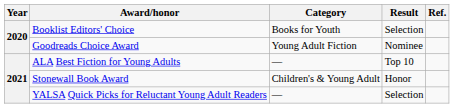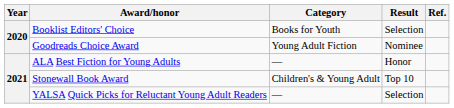 <table class="wikitable sortable">
 <tr>
 <th>Year</th>
 <th>Award/honor</th>
 <th>Category</th>
 <th>Result</th>
 <th>Ref.</th>
 </tr>
 <tr>
 <th rowspan="2">2020</th>
 <td><a href='#'>Booklist Editors' Choice</a></td>
 <td>Books for Youth</td>
 <td>Selection</td>
 <td></td>
 </tr>
 <tr>
 <td><a href='#'>Goodreads Choice Award</a></td>
 <td>Young Adult Fiction</td>
 <td>Nominee</td>
 <td></td>
 </tr>
 <tr>
 <th rowspan="3">2021</th>
 <td><a href='#'>ALA</a> <a href='#'>Best Fiction for Young Adults</a></td>
 <td>—</td>
-<td>Top 10</td>
+<td>Honor</td>
 <td></td>
 </tr>
 <tr>
 <td><a href='#'>Stonewall Book Award</a></td>
 <td>Children's & Young Adult</td>
-<td>Honor</td>
+<td>Top 10</td>
 <td></td>
 </tr>
 <tr>
 <td><a href='#'>YALSA</a> <a href='#'>Quick Picks for Reluctant Young Adult Readers</a></td>
 <td>—</td>
 <td>Selection</td>
 <td></td>
 </tr>
 </table>
